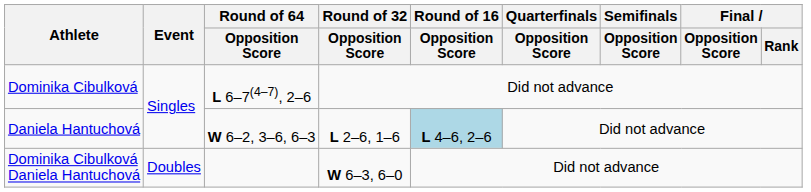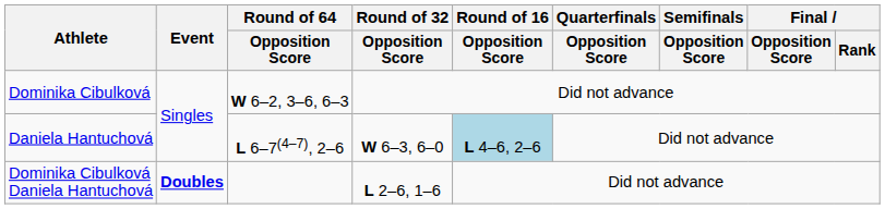 <table class=wikitable style="font-size:90%">
 <tr>
 <th rowspan="2">Athlete</th>
 <th rowspan="2">Event</th>
 <th>Round of 64</th>
 <th>Round of 32</th>
 <th>Round of 16</th>
 <th>Quarterfinals</th>
 <th>Semifinals</th>
 <th colspan=2>Final / </th>
 </tr>
 <tr style="font-size:95%">
 <th>Opposition<br>Score</th>
 <th>Opposition<br>Score</th>
 <th>Opposition<br>Score</th>
 <th>Opposition<br>Score</th>
 <th>Opposition<br>Score</th>
 <th>Opposition<br>Score</th>
 <th>Rank</th>
 </tr>
 <tr align=center>
 <td align=left><a href='#'>Dominika Cibulková</a></td>
 <td align=left rowspan=2><a href='#'>Singles</a></td>
-<td><br><strong>L</strong> 6–7<sup>(4–7)</sup>, 2–6</td>
+<td><br><strong>W</strong> 6–2, 3–6, 6–3</td>
 <td colspan=6>Did not advance</td>
 </tr>
 <tr align=center>
 <td align=left><a href='#'>Daniela Hantuchová</a></td>
-<td><br><strong>W</strong> 6–2, 3–6, 6–3</td>
-<td><br><strong>L</strong> 2–6, 1–6</td>
+<td><br><strong>L</strong> 6–7<sup>(4–7)</sup>, 2–6</td>
+<td><br><strong>W</strong> 6–3, 6–0</td>
 <td style="background: lightblue;"><br><strong>L</strong> 4–6, 2–6</td>
 <td colspan=4>Did not advance</td>
 </tr>
 <tr align=center>
 <td align=left><a href='#'>Dominika Cibulková</a><br><a href='#'>Daniela Hantuchová</a></td>
-<td align=left><a href='#'>Doubles</a></td>
+<td align=left><strong><a href='#'>Doubles</a></strong></td>
 <td></td>
-<td><br><strong>W</strong> 6–3, 6–0</td>
+<td><br><strong>L</strong> 2–6, 1–6</td>
 <td colspan=5>Did not advance</td>
 </tr>
 </table>
